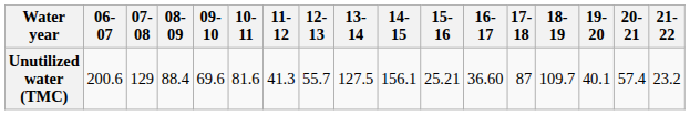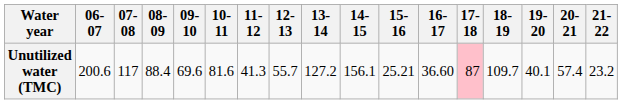 <table class="wikitable" style="text-align:right; margin:left">
 <tr>
 <th>Water year</th>
 <th>06-07</th>
 <th>07-08</th>
 <th>08-09</th>
 <th>09-10</th>
 <th>10-11</th>
 <th>11-12</th>
 <th>12-13</th>
 <th>13-14</th>
 <th>14-15</th>
 <th>15-16</th>
 <th>16-17</th>
 <th>17-18</th>
 <th>18-19</th>
 <th>19-20</th>
 <th>20-21</th>
 <th>21-22</th>
 </tr>
 <tr>
 <th>Unutilized water (TMC)</th>
 <td>200.6</td>
-<td>129</td>
+<td>117</td>
 <td>88.4</td>
 <td>69.6</td>
 <td>81.6</td>
 <td>41.3</td>
 <td>55.7</td>
-<td>127.5</td>
+<td>127.2</td>
 <td>156.1</td>
 <td>25.21</td>
 <td>36.60</td>
-<td>87</td>
+<td style="background: pink;">87</td>
 <td>109.7</td>
 <td>40.1</td>
 <td>57.4</td>
 <td>23.2</td>
 </tr>
 </table>
